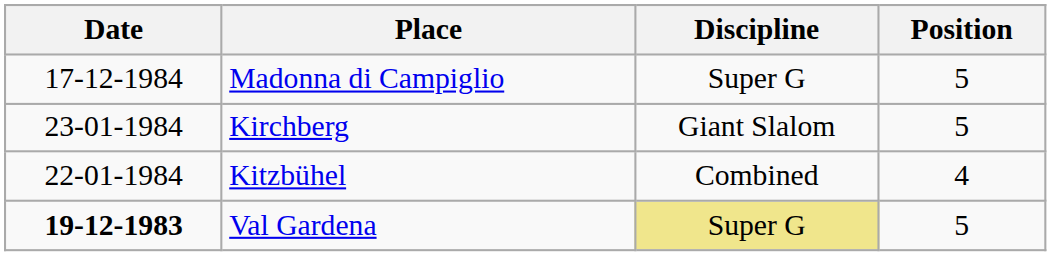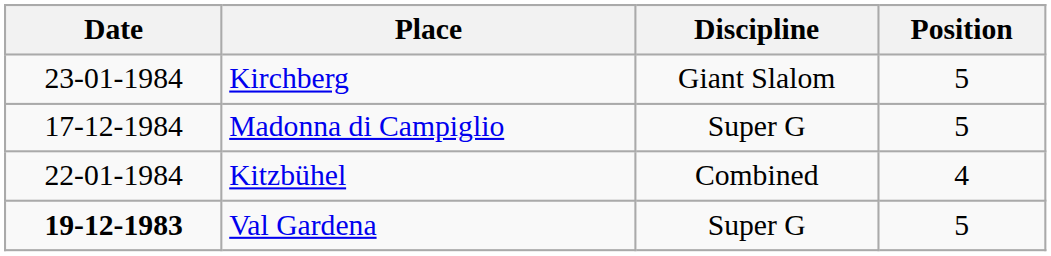 <table class="wikitable" width=40% style="font-size:90%; text-align:center;">
 <tr>
 <th>Date</th>
 <th>Place</th>
 <th>Discipline</th>
 <th>Position</th>
 </tr>
 <tr>
+<td>23-01-1984</td>
+<td align=left> <a href='#'>Kirchberg</a></td>
+<td>Giant Slalom</td>
+<td>5</td>
+</tr>
+<tr>
 <td>17-12-1984</td>
 <td align=left> <a href='#'>Madonna di Campiglio</a></td>
 <td>Super G</td>
-<td>5</td>
-</tr>
-<tr>
-<td>23-01-1984</td>
-<td align=left> <a href='#'>Kirchberg</a></td>
-<td>Giant Slalom</td>
 <td>5</td>
 </tr>
 <tr>
 <td>22-01-1984</td>
 <td align=left> <a href='#'>Kitzbühel</a></td>
 <td>Combined</td>
 <td>4</td>
 </tr>
 <tr>
 <td><strong>19-12-1983</strong></td>
 <td align=left> <a href='#'>Val Gardena</a></td>
-<td style="background: khaki;">Super G</td>
+<td>Super G</td>
 <td>5</td>
 </tr>
 </table>
